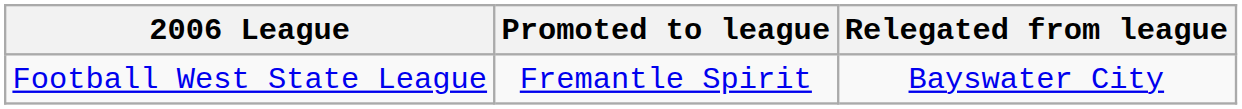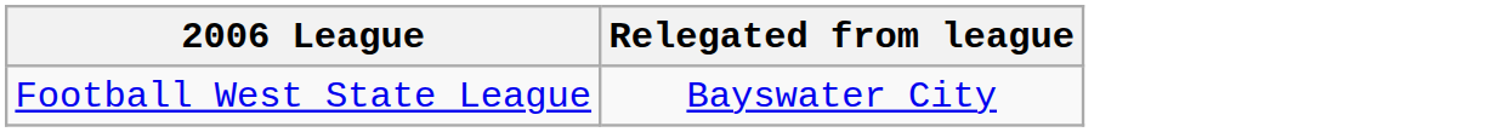 <table class="wikitable" style="text-align:center">
 <tr>
 <th>2006 League</th>
-<th>Promoted to league</th>
 <th>Relegated from league</th>
 </tr>
 <tr>
 <td><a href='#'>Football West State League</a></td>
-<td><a href='#'>Fremantle Spirit</a></td>
 <td><a href='#'>Bayswater City</a></td>
 </tr>
 </table>
